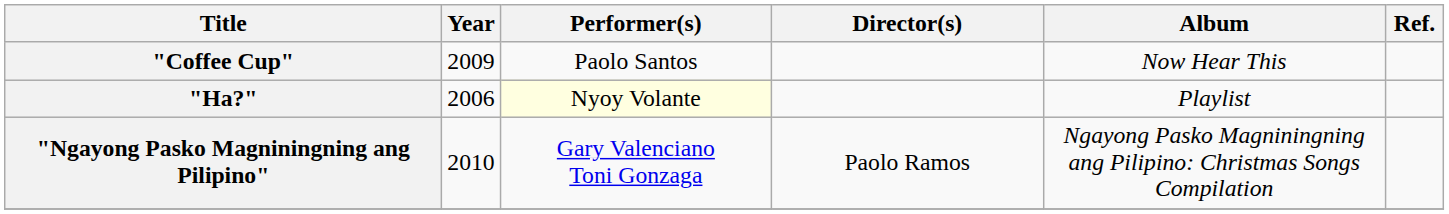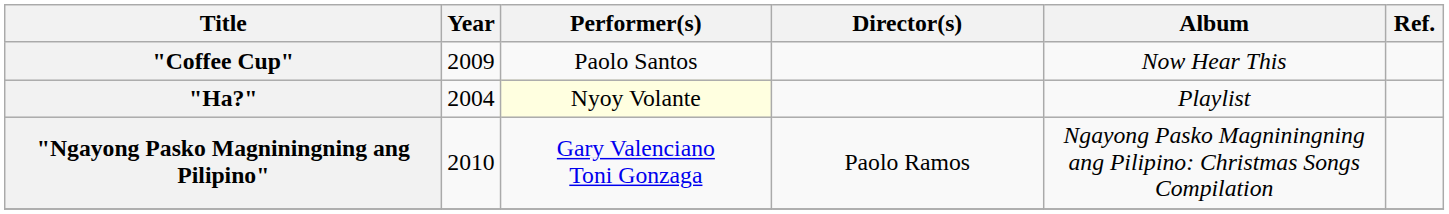 <table class="wikitable sortable plainrowheaders" style="text-align: center;">
 <tr>
 <th scope="col" style="width: 18em;">Title</th>
 <th scope="col" style="width: 2em;">Year</th>
 <th scope="col" style="width: 11em;">Performer(s)</th>
 <th scope="col" style="width: 11em;">Director(s)</th>
 <th scope="col" style="width: 14em;">Album</th>
 <th scope="col" style="width: 2em;" class="unsortable">Ref.</th>
 </tr>
 <tr>
 <th scope="row">"Coffee Cup"</th>
 <td>2009</td>
 <td>Paolo Santos</td>
 <td></td>
 <td><em>Now Hear This</em></td>
 <td></td>
 </tr>
 <tr>
 <th scope="row">"Ha?"</th>
-<td>2006</td>
+<td>2004</td>
 <td style="background: lightyellow;">Nyoy Volante</td>
 <td></td>
 <td><em>Playlist</em></td>
 <td></td>
 </tr>
 <tr>
 <th scope="row">"Ngayong Pasko Magniningning ang Pilipino"</th>
 <td>2010</td>
 <td><a href='#'>Gary Valenciano</a><br><a href='#'>Toni Gonzaga</a></td>
 <td>Paolo Ramos</td>
 <td><em>Ngayong Pasko Magniningning ang Pilipino: Christmas Songs Compilation</em></td>
 <td></td>
 </tr>
 <tr>
 </tr>
 </table>
